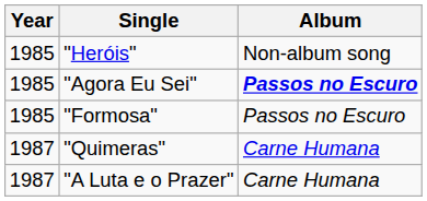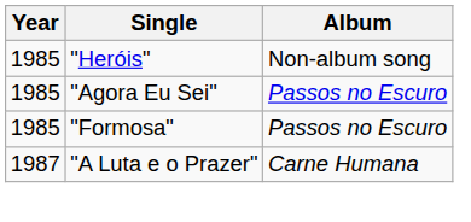 <table class="wikitable">
 <tr>
 <th>Year</th>
 <th>Single</th>
 <th>Album</th>
 </tr>
 <tr>
 <td>1985</td>
 <td>"<a href='#'>Heróis</a>"</td>
 <td>Non-album song</td>
 </tr>
 <tr>
 <td>1985</td>
 <td>"Agora Eu Sei"</td>
-<td><strong><em><a href='#'>Passos no Escuro</a></em></strong></td>
+<td><em><a href='#'>Passos no Escuro</a></em></td>
 </tr>
 <tr>
 <td>1985</td>
 <td>"Formosa"</td>
 <td><em>Passos no Escuro</em></td>
 </tr>
 <tr>
 <td>1987</td>
-<td>"Quimeras"</td>
-<td><em><a href='#'>Carne Humana</a></em></td>
-</tr>
-<tr>
-<td>1987</td>
 <td>"A Luta e o Prazer"</td>
 <td><em>Carne Humana</em></td>
 </tr>
 </table>
